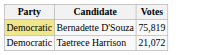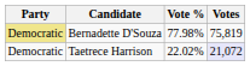 <table class="wikitable">
 <tr>
 <th>Party</th>
 <th>Candidate</th>
+<th>Vote %</th>
 <th>Votes</th>
 </tr>
 <tr>
 <td style="background: khaki;">Democratic</td>
 <td>Bernadette D'Souza</td>
+<td>77.98%</td>
 <td>75,819</td>
 </tr>
 <tr>
 <td>Democratic</td>
 <td>Taetrece Harrison</td>
-<td>21,072</td>
+<td>22.02%</td>
+<td style="background: lavender;">21,072</td>
 </tr>
 </table>
